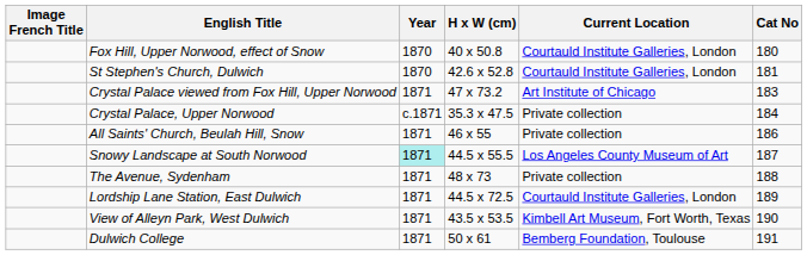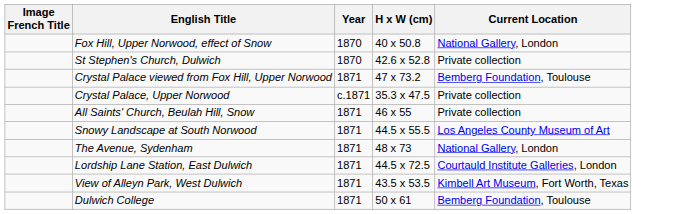 <table class="sortable wikitable" style="margin-left:0.5em; text-align:left">
 <tr>
 <th>Image<br>French Title</th>
 <th>English Title</th>
 <th>Year</th>
 <th>H x W (cm)</th>
 <th>Current Location</th>
-<th>Cat No</th>
 </tr>
 <tr>
 <td></td>
 <td><em>Fox Hill, Upper Norwood, effect of Snow</em></td>
 <td>1870</td>
 <td>40 x 50.8</td>
-<td><a href='#'>Courtauld Institute Galleries</a>, London </td>
-<td>180</td>
+<td><a href='#'>National Gallery</a>, London </td>
 </tr>
 <tr>
 <td></td>
 <td><em>St Stephen's Church, Dulwich</em></td>
 <td>1870</td>
 <td>42.6 x 52.8</td>
-<td><a href='#'>Courtauld Institute Galleries</a>, London </td>
-<td>181</td>
+<td>Private collection </td>
 </tr>
 <tr>
 <td></td>
 <td><em>Crystal Palace viewed from Fox Hill, Upper Norwood</em></td>
 <td>1871</td>
 <td>47 x 73.2</td>
-<td><a href='#'>Art Institute of Chicago</a> </td>
-<td>183</td>
+<td><a href='#'>Bemberg Foundation</a>, Toulouse </td>
 </tr>
 <tr>
 <td></td>
 <td><em>Crystal Palace, Upper Norwood</em></td>
 <td>c.1871</td>
 <td>35.3 x 47.5</td>
 <td>Private collection </td>
-<td>184</td>
 </tr>
 <tr>
 <td></td>
 <td><em>All Saints' Church, Beulah Hill, Snow</em></td>
 <td>1871</td>
 <td>46 x 55</td>
 <td>Private collection </td>
-<td>186</td>
 </tr>
 <tr>
 <td></td>
 <td><em>Snowy Landscape at South Norwood</em></td>
-<td style="background: paleturquoise;">1871</td>
+<td>1871</td>
 <td>44.5 x 55.5</td>
 <td><a href='#'>Los Angeles County Museum of Art</a> </td>
-<td>187</td>
 </tr>
 <tr>
 <td></td>
 <td><em>The Avenue, Sydenham</em></td>
 <td>1871</td>
 <td>48 x 73</td>
-<td>Private collection </td>
-<td>188</td>
+<td><a href='#'>National Gallery</a>, London </td>
 </tr>
 <tr>
 <td></td>
 <td><em>Lordship Lane Station, East Dulwich</em></td>
 <td>1871</td>
 <td>44.5 x 72.5</td>
 <td><a href='#'>Courtauld Institute Galleries</a>, London </td>
-<td>189</td>
 </tr>
 <tr>
 <td></td>
 <td><em>View of Alleyn Park, West Dulwich</em></td>
 <td>1871</td>
 <td>43.5 x 53.5</td>
 <td><a href='#'>Kimbell Art Museum</a>, Fort Worth, Texas </td>
-<td>190</td>
 </tr>
 <tr>
 <td></td>
 <td><em>Dulwich College</em></td>
 <td>1871</td>
 <td>50 x 61</td>
 <td><a href='#'>Bemberg Foundation</a>, Toulouse </td>
-<td>191</td>
 </tr>
 </table>
